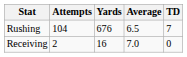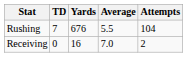 <table class="wikitable">
 <tr>
 <th>Stat</th>
-<th>Attempts</th>
+<th>TD</th>
 <th>Yards</th>
 <th>Average</th>
-<th>TD</th>
+<th>Attempts</th>
 </tr>
 <tr>
 <td>Rushing</td>
+<td>7</td>
+<td>676</td>
+<td>5.5</td>
 <td>104</td>
-<td>676</td>
-<td>6.5</td>
-<td>7</td>
 </tr>
 <tr>
 <td>Receiving</td>
-<td>2</td>
+<td>0</td>
 <td>16</td>
 <td>7.0</td>
-<td>0</td>
+<td>2</td>
 </tr>
 </table>
